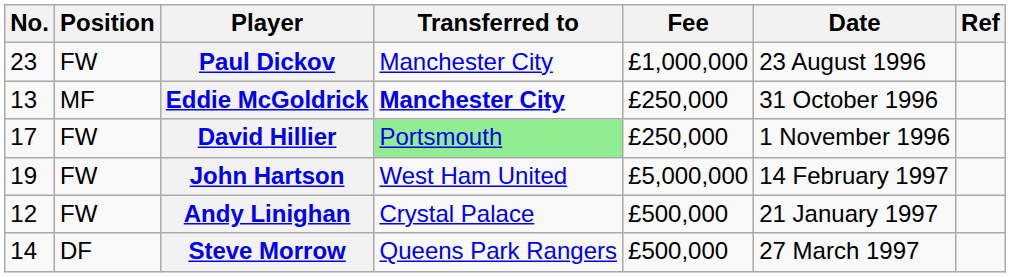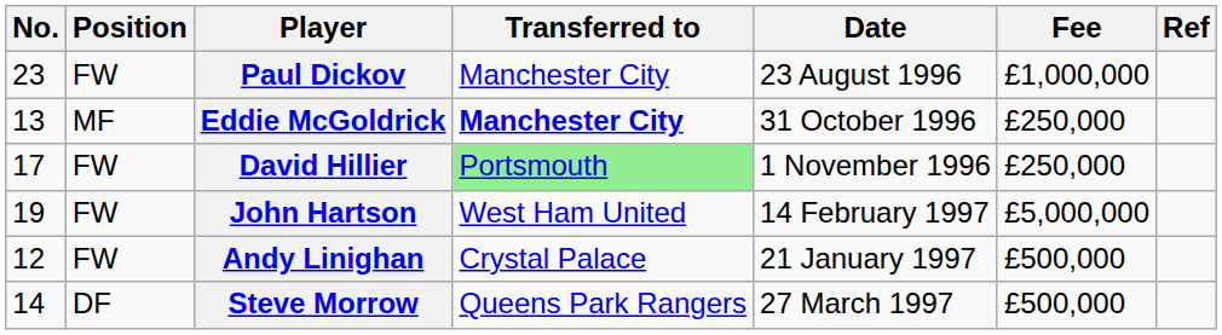 <table class="wikitable plainrowheaders" style="text-align:center; text-align:left">
 <tr>
 <th scope="col">No.</th>
 <th scope="col">Position</th>
 <th scope="col">Player</th>
 <th scope="col">Transferred to</th>
+<th scope="col">Date</th>
 <th scope="col">Fee</th>
-<th scope="col">Date</th>
 <th scope="col">Ref</th>
 </tr>
 <tr>
 <td>23</td>
 <td>FW</td>
 <th scope="row"><a href='#'>Paul Dickov</a></th>
 <td><a href='#'>Manchester City</a></td>
+<td>23 August 1996</td>
 <td>£1,000,000</td>
-<td>23 August 1996</td>
 <td></td>
 </tr>
 <tr>
 <td>13</td>
 <td>MF</td>
 <th scope="row"><a href='#'>Eddie McGoldrick</a></th>
 <td><strong><a href='#'>Manchester City</a></strong></td>
+<td>31 October 1996</td>
 <td>£250,000</td>
-<td>31 October 1996</td>
 <td></td>
 </tr>
 <tr>
 <td>17</td>
 <td>FW</td>
 <th scope="row"><a href='#'>David Hillier</a></th>
 <td style="background: lightgreen;"><a href='#'>Portsmouth</a></td>
+<td>1 November 1996</td>
 <td>£250,000</td>
-<td>1 November 1996</td>
 <td></td>
 </tr>
 <tr>
 <td>19</td>
 <td>FW</td>
 <th scope="row"><a href='#'>John Hartson</a></th>
 <td><a href='#'>West Ham United</a></td>
+<td>14 February 1997</td>
 <td>£5,000,000</td>
-<td>14 February 1997</td>
 <td></td>
 </tr>
 <tr>
 <td>12</td>
 <td>FW</td>
 <th scope="row"><a href='#'>Andy Linighan</a></th>
 <td><a href='#'>Crystal Palace</a></td>
+<td>21 January 1997</td>
 <td>£500,000</td>
-<td>21 January 1997</td>
 <td></td>
 </tr>
 <tr>
 <td>14</td>
 <td>DF</td>
 <th scope="row"><a href='#'>Steve Morrow</a></th>
 <td><a href='#'>Queens Park Rangers</a></td>
+<td>27 March 1997</td>
 <td>£500,000</td>
-<td>27 March 1997</td>
 <td></td>
 </tr>
 </table>
